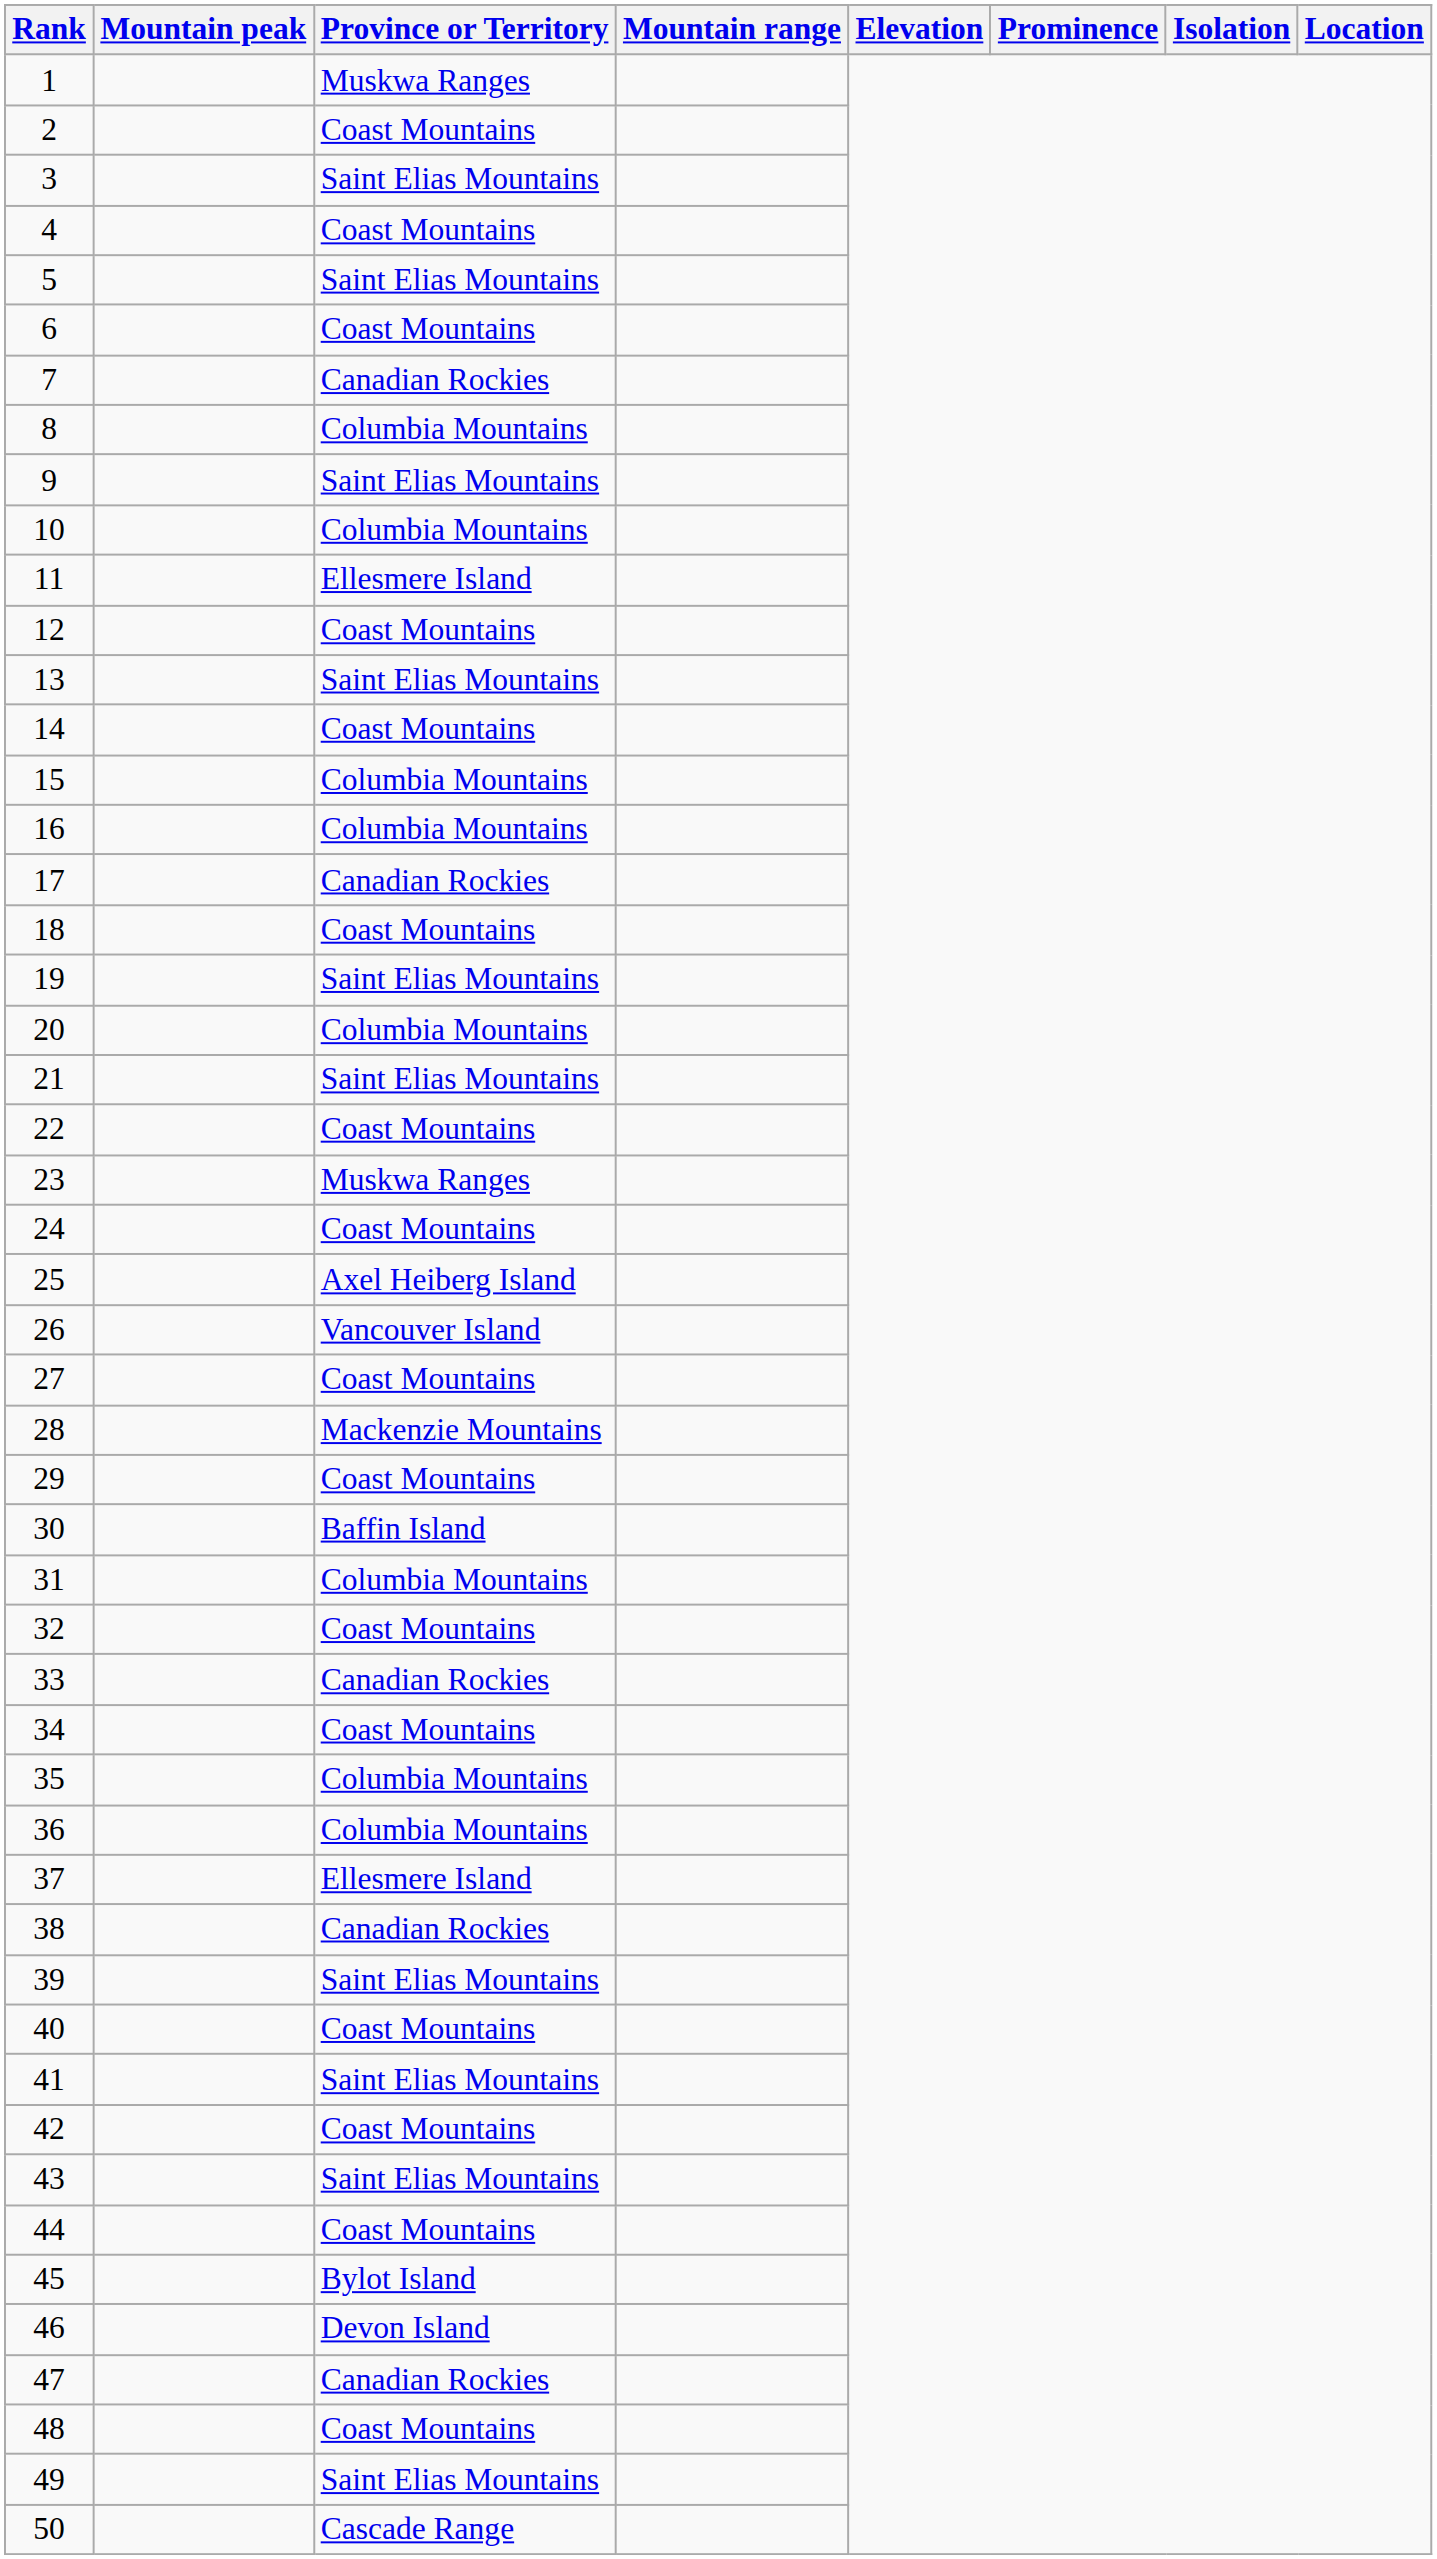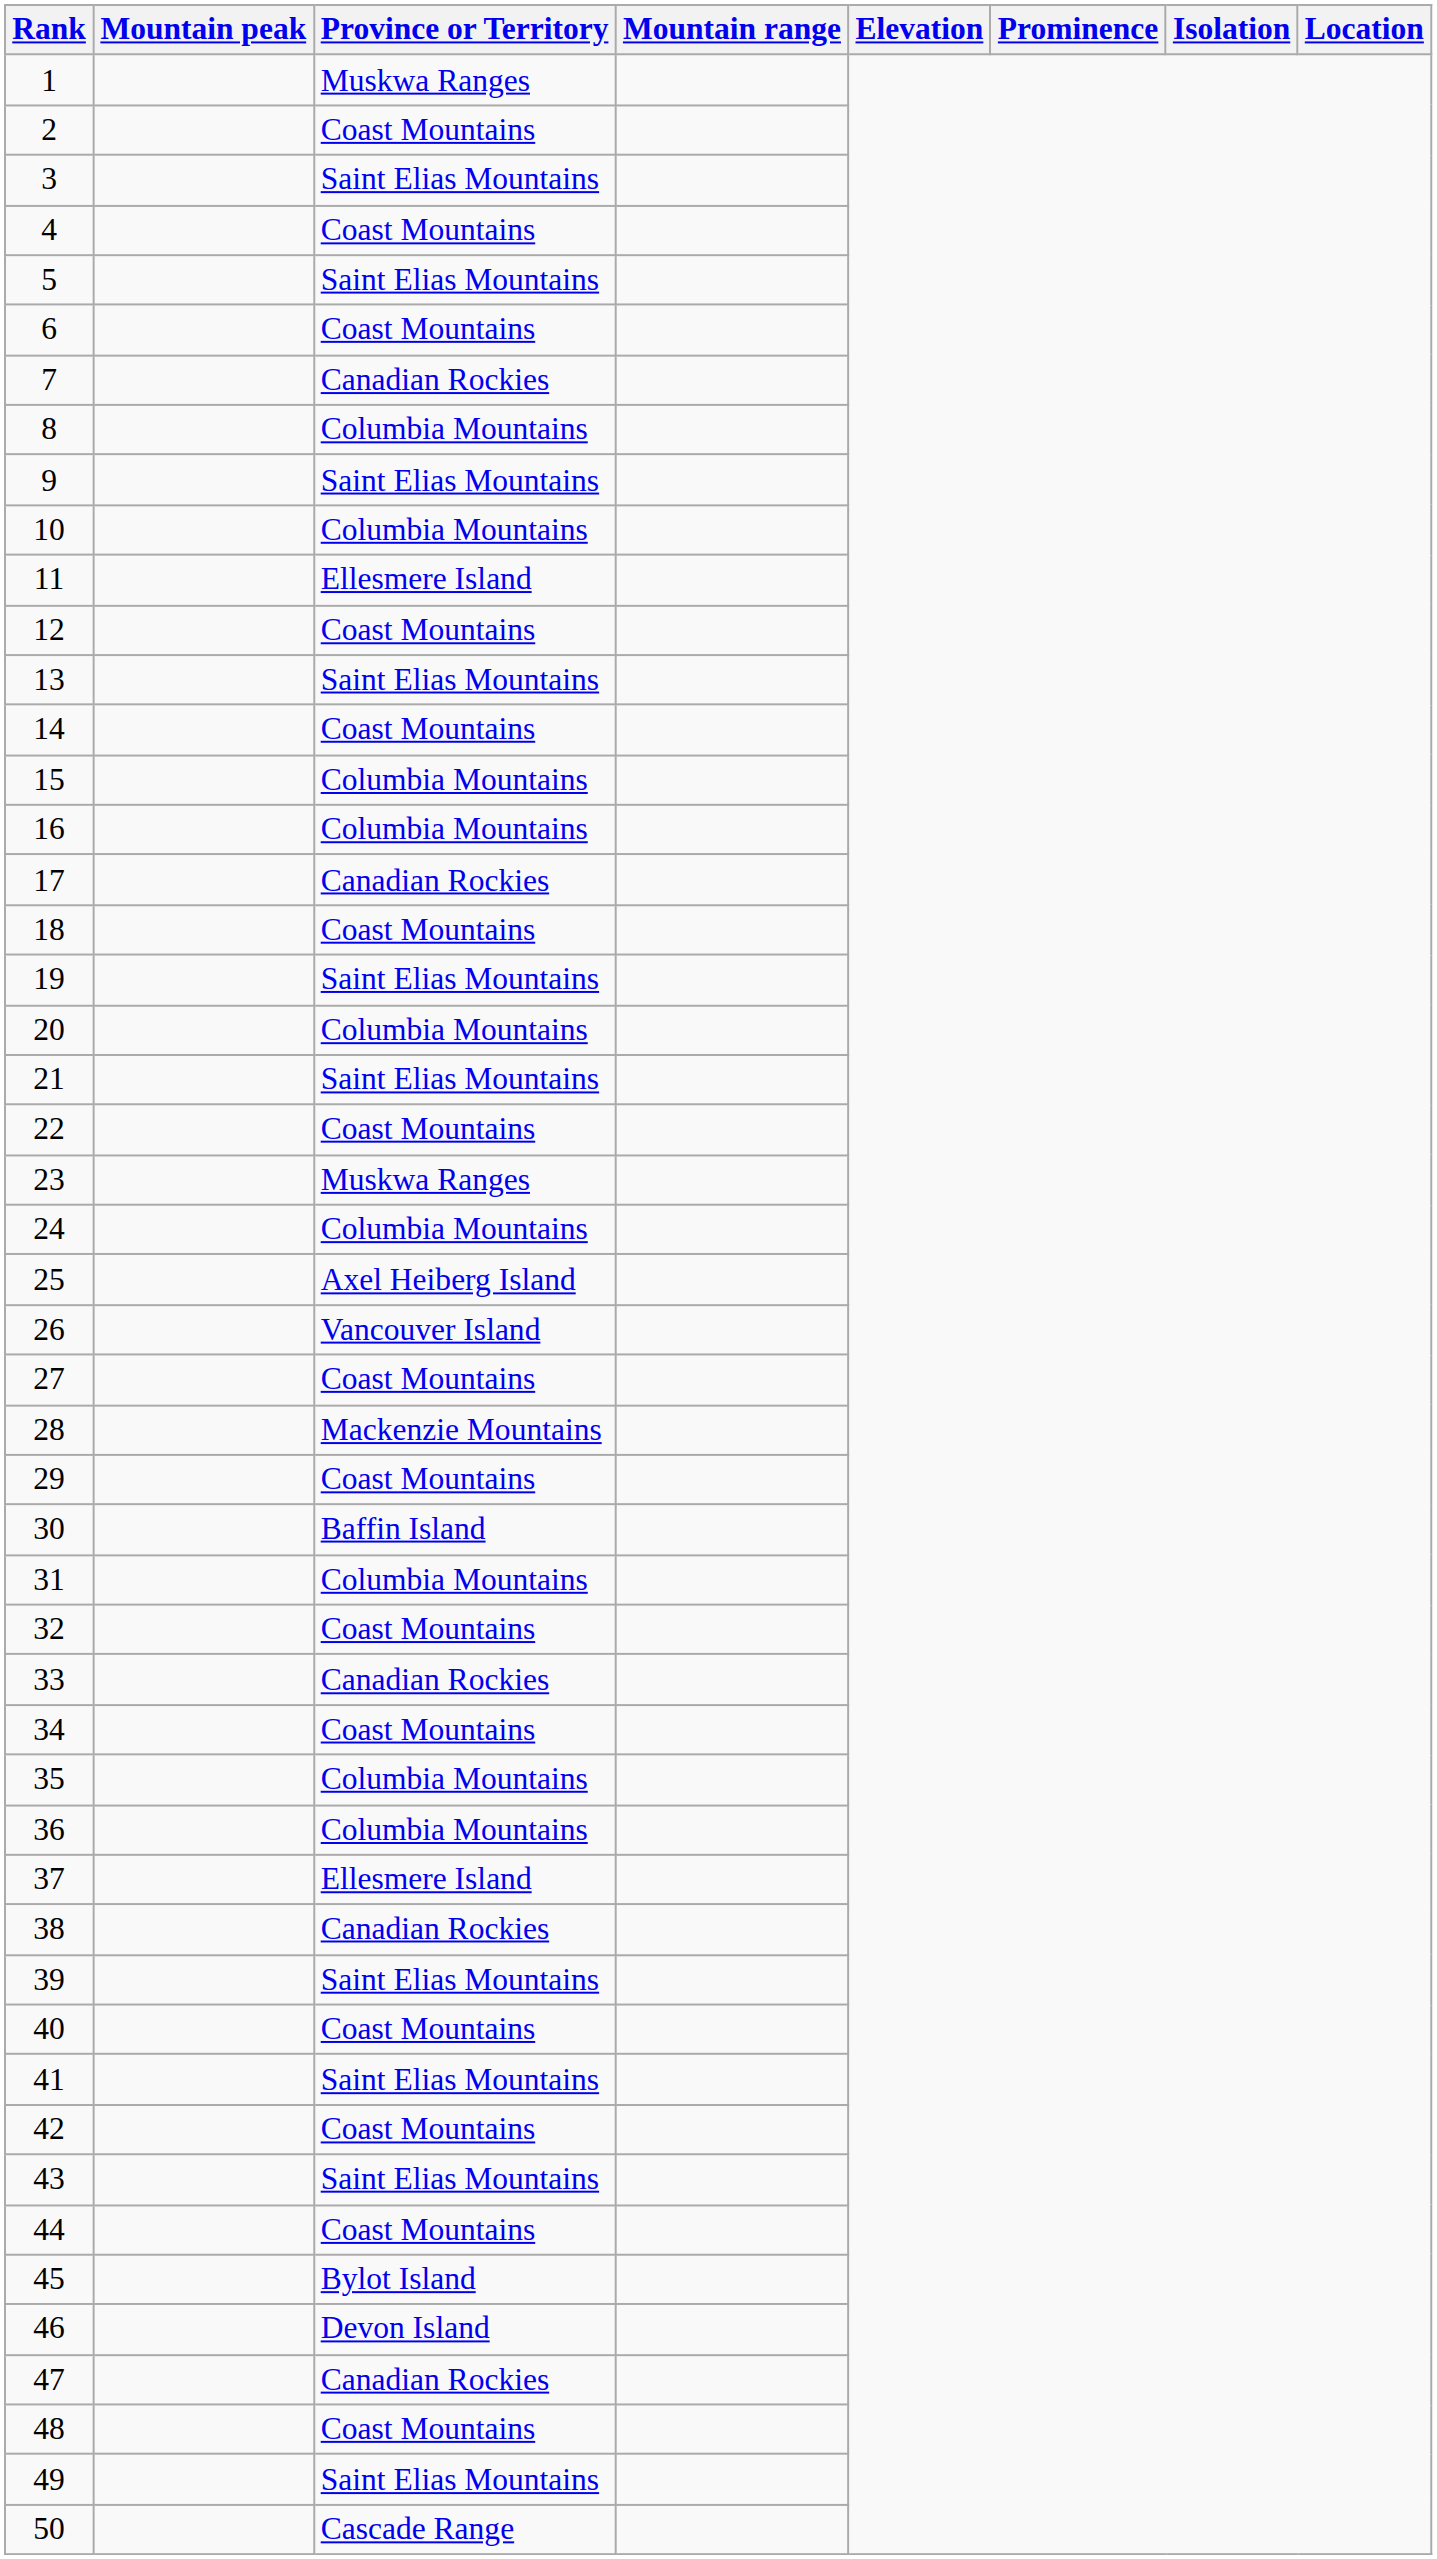 <table class="wikitable sortable">
 <tr>
 <th><a href='#'>Rank</a></th>
 <th><a href='#'>Mountain peak</a></th>
 <th><a href='#'>Province or Territory</a></th>
 <th><a href='#'>Mountain range</a></th>
 <th><a href='#'>Elevation</a></th>
 <th><a href='#'>Prominence</a></th>
 <th><a href='#'>Isolation</a></th>
 <th><a href='#'>Location</a></th>
 </tr>
 <tr>
 <td align=center>1<br></td>
 <td></td>
 <td><a href='#'>Muskwa Ranges</a><br></td>
 <td></td>
 </tr>
 <tr>
 <td align=center>2<br></td>
 <td><br></td>
 <td><a href='#'>Coast Mountains</a><br></td>
 <td></td>
 </tr>
 <tr>
 <td align=center>3<br></td>
 <td><br></td>
 <td><a href='#'>Saint Elias Mountains</a><br></td>
 <td></td>
 </tr>
 <tr>
 <td align=center>4<br></td>
 <td></td>
 <td><a href='#'>Coast Mountains</a><br></td>
 <td></td>
 </tr>
 <tr>
 <td align=center>5<br></td>
 <td></td>
 <td><a href='#'>Saint Elias Mountains</a><br></td>
 <td></td>
 </tr>
 <tr>
 <td align=center>6<br></td>
 <td></td>
 <td><a href='#'>Coast Mountains</a><br></td>
 <td></td>
 </tr>
 <tr>
 <td align=center>7<br></td>
 <td></td>
 <td><a href='#'>Canadian Rockies</a><br></td>
 <td></td>
 </tr>
 <tr>
 <td align=center>8<br></td>
 <td></td>
 <td><a href='#'>Columbia Mountains</a><br></td>
 <td></td>
 </tr>
 <tr>
 <td align=center>9<br></td>
 <td></td>
 <td><a href='#'>Saint Elias Mountains</a><br></td>
 <td></td>
 </tr>
 <tr>
 <td align=center>10<br></td>
 <td></td>
 <td><a href='#'>Columbia Mountains</a><br></td>
 <td></td>
 </tr>
 <tr>
 <td align=center>11<br></td>
 <td></td>
 <td><a href='#'>Ellesmere Island</a><br></td>
 <td></td>
 </tr>
 <tr>
 <td align=center>12<br></td>
 <td></td>
 <td><a href='#'>Coast Mountains</a><br></td>
 <td></td>
 </tr>
 <tr>
 <td align=center>13<br></td>
 <td><br></td>
 <td><a href='#'>Saint Elias Mountains</a><br></td>
 <td></td>
 </tr>
 <tr>
 <td align=center>14<br></td>
 <td></td>
 <td><a href='#'>Coast Mountains</a><br></td>
 <td></td>
 </tr>
 <tr>
 <td align=center>15<br></td>
 <td></td>
 <td><a href='#'>Columbia Mountains</a><br></td>
 <td></td>
 </tr>
 <tr>
 <td align=center>16<br></td>
 <td></td>
 <td><a href='#'>Columbia Mountains</a><br></td>
 <td></td>
 </tr>
 <tr>
 <td align=center>17<br></td>
 <td><br></td>
 <td><a href='#'>Canadian Rockies</a><br></td>
 <td></td>
 </tr>
 <tr>
 <td align=center>18<br></td>
 <td></td>
 <td><a href='#'>Coast Mountains</a><br></td>
 <td></td>
 </tr>
 <tr>
 <td align=center>19<br></td>
 <td><br></td>
 <td><a href='#'>Saint Elias Mountains</a><br></td>
 <td></td>
 </tr>
 <tr>
 <td align=center>20<br></td>
 <td></td>
 <td><a href='#'>Columbia Mountains</a><br></td>
 <td></td>
 </tr>
 <tr>
 <td align=center>21<br></td>
 <td></td>
 <td><a href='#'>Saint Elias Mountains</a><br></td>
 <td></td>
 </tr>
 <tr>
 <td align=center>22<br></td>
 <td></td>
 <td><a href='#'>Coast Mountains</a><br></td>
 <td></td>
 </tr>
 <tr>
 <td align=center>23<br></td>
 <td></td>
 <td><a href='#'>Muskwa Ranges</a><br></td>
 <td></td>
 </tr>
 <tr>
 <td align=center>24<br></td>
 <td></td>
-<td><a href='#'>Coast Mountains</a><br></td>
+<td><a href='#'>Columbia Mountains</a><br></td>
 <td></td>
 </tr>
 <tr>
 <td align=center>25<br></td>
 <td></td>
 <td><a href='#'>Axel Heiberg Island</a><br></td>
 <td></td>
 </tr>
 <tr>
 <td align=center>26<br></td>
 <td></td>
 <td><a href='#'>Vancouver Island</a><br></td>
 <td></td>
 </tr>
 <tr>
 <td align=center>27<br></td>
 <td></td>
 <td><a href='#'>Coast Mountains</a><br></td>
 <td></td>
 </tr>
 <tr>
 <td align=center>28<br></td>
 <td></td>
 <td><a href='#'>Mackenzie Mountains</a><br></td>
 <td></td>
 </tr>
 <tr>
 <td align=center>29<br></td>
 <td></td>
 <td><a href='#'>Coast Mountains</a><br></td>
 <td></td>
 </tr>
 <tr>
 <td align=center>30<br></td>
 <td></td>
 <td><a href='#'>Baffin Island</a><br></td>
 <td></td>
 </tr>
 <tr>
 <td align=center>31<br></td>
 <td></td>
 <td><a href='#'>Columbia Mountains</a><br></td>
 <td></td>
 </tr>
 <tr>
 <td align=center>32<br></td>
 <td></td>
 <td><a href='#'>Coast Mountains</a><br></td>
 <td></td>
 </tr>
 <tr>
 <td align=center>33<br></td>
 <td><br></td>
 <td><a href='#'>Canadian Rockies</a><br></td>
 <td></td>
 </tr>
 <tr>
 <td align=center>34<br></td>
 <td></td>
 <td><a href='#'>Coast Mountains</a><br></td>
 <td></td>
 </tr>
 <tr>
 <td align=center>35<br></td>
 <td></td>
 <td><a href='#'>Columbia Mountains</a><br></td>
 <td></td>
 </tr>
 <tr>
 <td align=center>36<br></td>
 <td></td>
 <td><a href='#'>Columbia Mountains</a><br></td>
 <td></td>
 </tr>
 <tr>
 <td align=center>37<br></td>
 <td></td>
 <td><a href='#'>Ellesmere Island</a><br></td>
 <td></td>
 </tr>
 <tr>
 <td align=center>38<br></td>
 <td></td>
 <td><a href='#'>Canadian Rockies</a><br></td>
 <td></td>
 </tr>
 <tr>
 <td align=center>39<br></td>
 <td></td>
 <td><a href='#'>Saint Elias Mountains</a><br></td>
 <td></td>
 </tr>
 <tr>
 <td align=center>40<br></td>
 <td></td>
 <td><a href='#'>Coast Mountains</a><br></td>
 <td></td>
 </tr>
 <tr>
 <td align=center>41<br></td>
 <td></td>
 <td><a href='#'>Saint Elias Mountains</a><br></td>
 <td></td>
 </tr>
 <tr>
 <td align=center>42<br></td>
 <td></td>
 <td><a href='#'>Coast Mountains</a><br></td>
 <td></td>
 </tr>
 <tr>
 <td align=center>43<br></td>
 <td><br></td>
 <td><a href='#'>Saint Elias Mountains</a><br></td>
 <td></td>
 </tr>
 <tr>
 <td align=center>44<br></td>
 <td></td>
 <td><a href='#'>Coast Mountains</a><br></td>
 <td></td>
 </tr>
 <tr>
 <td align=center>45<br></td>
 <td></td>
 <td><a href='#'>Bylot Island</a><br></td>
 <td></td>
 </tr>
 <tr>
 <td align=center>46<br></td>
 <td></td>
 <td><a href='#'>Devon Island</a><br></td>
 <td></td>
 </tr>
 <tr>
 <td align=center>47<br></td>
 <td></td>
 <td><a href='#'>Canadian Rockies</a><br></td>
 <td></td>
 </tr>
 <tr>
 <td align=center>48<br></td>
 <td></td>
 <td><a href='#'>Coast Mountains</a><br></td>
 <td></td>
 </tr>
 <tr>
 <td align=center>49<br></td>
 <td><br></td>
 <td><a href='#'>Saint Elias Mountains</a><br></td>
 <td></td>
 </tr>
 <tr>
 <td align=center>50<br></td>
 <td></td>
 <td><a href='#'>Cascade Range</a><br></td>
 <td></td>
 </tr>
 </table>
